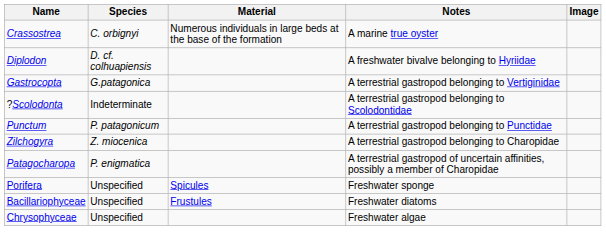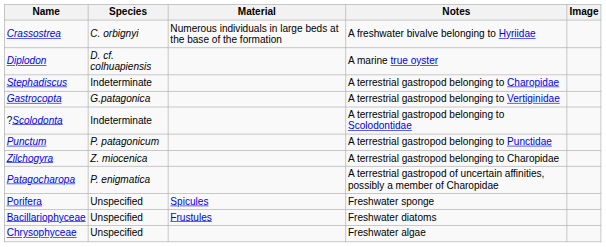 <table class="wikitable" align="center" width="75%">
 <tr>
 <th>Name</th>
 <th>Species</th>
 <th>Material</th>
 <th>Notes</th>
 <th>Image</th>
 </tr>
 <tr>
 <td><em><a href='#'>Crassostrea</a></em></td>
 <td><em>C. orbignyi</em></td>
 <td>Numerous individuals in large beds at the base of the formation</td>
-<td>A marine <a href='#'>true oyster</a></td>
+<td>A freshwater bivalve belonging to <a href='#'>Hyriidae</a></td>
 <td></td>
 </tr>
 <tr>
 <td><em><a href='#'>Diplodon</a></em></td>
 <td><em>D. cf. colhuapiensis</em></td>
 <td></td>
-<td>A freshwater bivalve belonging to <a href='#'>Hyriidae</a></td>
+<td>A marine <a href='#'>true oyster</a></td>
+<td></td>
+</tr>
+<tr>
+<td><em><a href='#'>Stephadiscus</a></em></td>
+<td>Indeterminate</td>
+<td></td>
+<td>A terrestrial gastropod belonging to <a href='#'>Charopidae</a></td>
 <td></td>
 </tr>
 <tr>
 <td><em><a href='#'>Gastrocopta</a></em></td>
 <td><em>G.patagonica</em></td>
 <td></td>
 <td>A terrestrial gastropod belonging to <a href='#'>Vertiginidae</a></td>
 <td></td>
 </tr>
 <tr>
 <td>?<em><a href='#'>Scolodonta</a></em> </td>
 <td>Indeterminate</td>
 <td></td>
 <td>A terrestrial gastropod belonging to <a href='#'>Scolodontidae</a></td>
 <td></td>
 </tr>
 <tr>
 <td><em><a href='#'>Punctum</a></em></td>
 <td><em>P. patagonicum</em></td>
 <td></td>
 <td>A terrestrial gastropod belonging to <a href='#'>Punctidae</a></td>
 <td></td>
 </tr>
 <tr>
 <td><em><a href='#'>Zilchogyra</a></em></td>
 <td><em>Z. miocenica</em></td>
 <td></td>
 <td>A terrestrial gastropod belonging to Charopidae</td>
 <td></td>
 </tr>
 <tr>
 <td><em><a href='#'>Patagocharopa</a></em></td>
 <td><em>P. enigmatica</em></td>
 <td></td>
 <td>A terrestrial gastropod of uncertain affinities, possibly a member of Charopidae</td>
 <td></td>
 </tr>
 <tr>
 <td><a href='#'>Porifera</a></td>
 <td>Unspecified</td>
 <td><a href='#'>Spicules</a></td>
 <td>Freshwater sponge</td>
 <td></td>
 </tr>
 <tr>
 <td><a href='#'>Bacillariophyceae</a></td>
 <td>Unspecified</td>
 <td><a href='#'>Frustules</a></td>
 <td>Freshwater diatoms</td>
 <td></td>
 </tr>
 <tr>
 <td><a href='#'>Chrysophyceae</a></td>
 <td>Unspecified</td>
 <td></td>
 <td>Freshwater algae</td>
 <td></td>
 </tr>
 </table>
